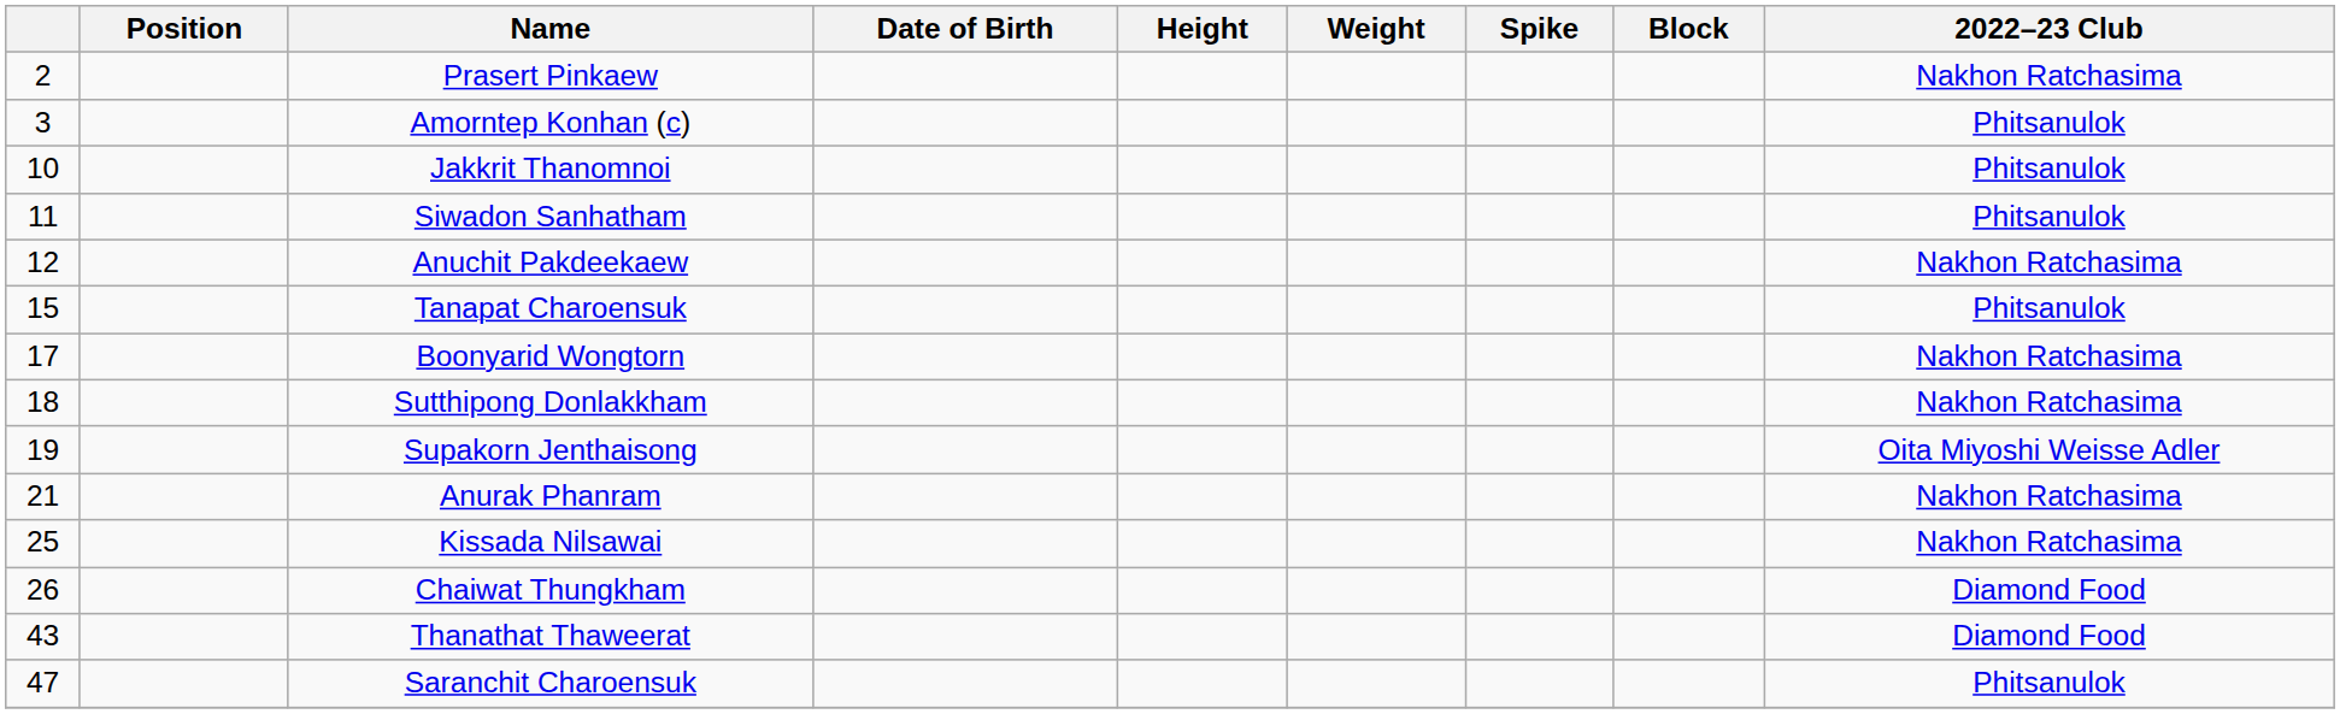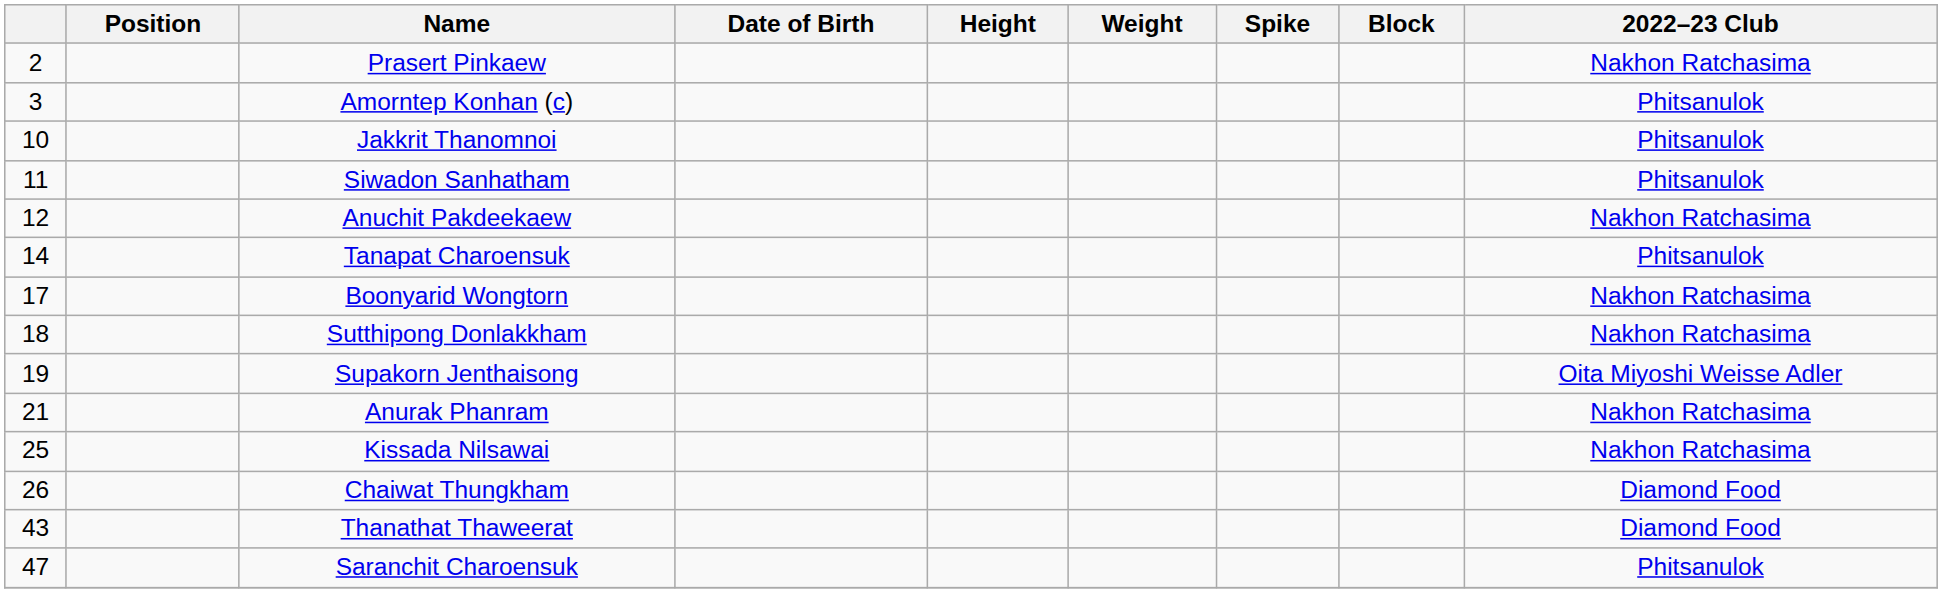 <table class="wikitable sortable" style="text-align: center; width:100%">
 <tr>
 <th></th>
 <th>Position</th>
 <th>Name</th>
 <th>Date of Birth</th>
 <th>Height</th>
 <th>Weight</th>
 <th>Spike</th>
 <th>Block</th>
 <th>2022–23 Club</th>
 </tr>
 <tr>
 <td>2</td>
 <td></td>
 <td><a href='#'>Prasert Pinkaew</a></td>
 <td></td>
 <td></td>
 <td></td>
 <td></td>
 <td></td>
 <td> <a href='#'>Nakhon Ratchasima</a></td>
 </tr>
 <tr>
 <td>3</td>
 <td></td>
 <td><a href='#'>Amorntep Konhan</a> (<a href='#'>c</a>)</td>
 <td></td>
 <td></td>
 <td></td>
 <td></td>
 <td></td>
 <td> <a href='#'>Phitsanulok</a></td>
 </tr>
 <tr>
 <td>10</td>
 <td></td>
 <td><a href='#'>Jakkrit Thanomnoi</a></td>
 <td></td>
 <td></td>
 <td></td>
 <td></td>
 <td></td>
 <td> <a href='#'>Phitsanulok</a></td>
 </tr>
 <tr>
 <td>11</td>
 <td></td>
 <td><a href='#'>Siwadon Sanhatham</a></td>
 <td></td>
 <td></td>
 <td></td>
 <td></td>
 <td></td>
 <td> <a href='#'>Phitsanulok</a></td>
 </tr>
 <tr>
 <td>12</td>
 <td></td>
 <td><a href='#'>Anuchit Pakdeekaew</a></td>
 <td></td>
 <td></td>
 <td></td>
 <td></td>
 <td></td>
 <td> <a href='#'>Nakhon Ratchasima</a></td>
 </tr>
 <tr>
-<td>15</td>
+<td>14</td>
 <td></td>
 <td><a href='#'>Tanapat Charoensuk</a></td>
 <td></td>
 <td></td>
 <td></td>
 <td></td>
 <td></td>
 <td> <a href='#'>Phitsanulok</a></td>
 </tr>
 <tr>
 <td>17</td>
 <td></td>
 <td><a href='#'>Boonyarid Wongtorn</a></td>
 <td></td>
 <td></td>
 <td></td>
 <td></td>
 <td></td>
 <td> <a href='#'>Nakhon Ratchasima</a></td>
 </tr>
 <tr>
 <td>18</td>
 <td></td>
 <td><a href='#'>Sutthipong Donlakkham</a></td>
 <td></td>
 <td></td>
 <td></td>
 <td></td>
 <td></td>
 <td> <a href='#'>Nakhon Ratchasima</a></td>
 </tr>
 <tr>
 <td>19</td>
 <td></td>
 <td><a href='#'>Supakorn Jenthaisong</a></td>
 <td></td>
 <td></td>
 <td></td>
 <td></td>
 <td></td>
 <td> <a href='#'>Oita Miyoshi Weisse Adler</a></td>
 </tr>
 <tr>
 <td>21</td>
 <td></td>
 <td><a href='#'>Anurak Phanram</a></td>
 <td></td>
 <td></td>
 <td></td>
 <td></td>
 <td></td>
 <td> <a href='#'>Nakhon Ratchasima</a></td>
 </tr>
 <tr>
 <td>25</td>
 <td></td>
 <td><a href='#'>Kissada Nilsawai</a></td>
 <td></td>
 <td></td>
 <td></td>
 <td></td>
 <td></td>
 <td> <a href='#'>Nakhon Ratchasima</a></td>
 </tr>
 <tr>
 <td>26</td>
 <td></td>
 <td><a href='#'>Chaiwat Thungkham</a></td>
 <td></td>
 <td></td>
 <td></td>
 <td></td>
 <td></td>
 <td> <a href='#'>Diamond Food</a></td>
 </tr>
 <tr>
 <td>43</td>
 <td></td>
 <td><a href='#'>Thanathat Thaweerat</a></td>
 <td></td>
 <td></td>
 <td></td>
 <td></td>
 <td></td>
 <td> <a href='#'>Diamond Food</a></td>
 </tr>
 <tr>
 <td>47</td>
 <td></td>
 <td><a href='#'>Saranchit Charoensuk</a></td>
 <td></td>
 <td></td>
 <td></td>
 <td></td>
 <td></td>
 <td> <a href='#'>Phitsanulok</a></td>
 </tr>
 <tr>
 </tr>
 </table>
